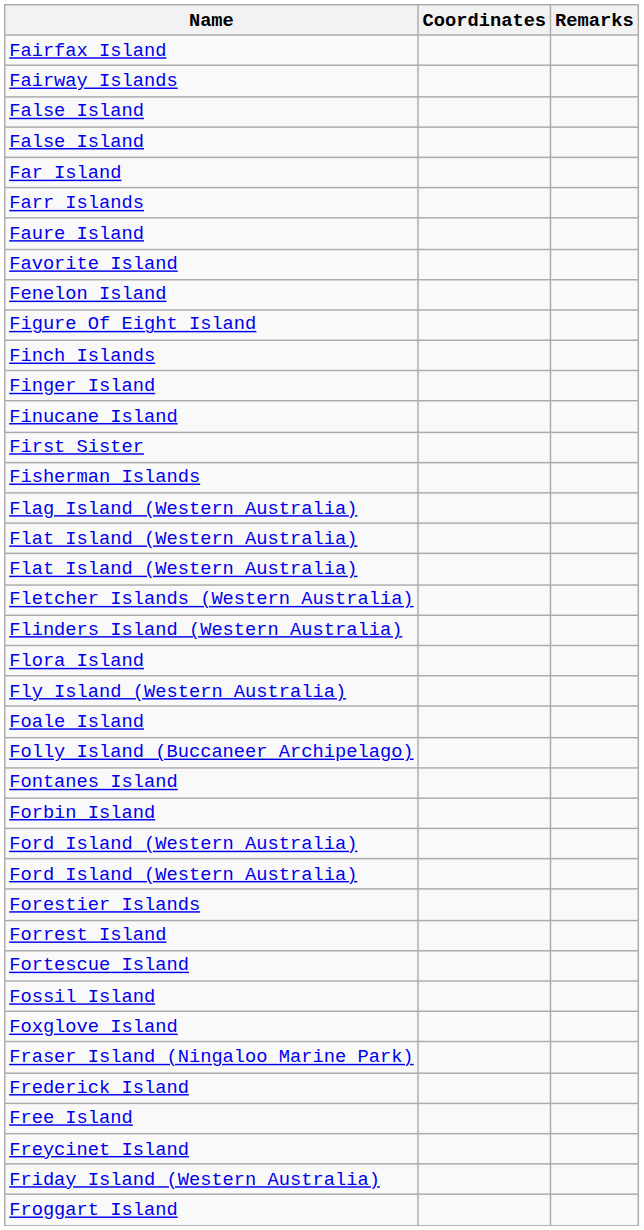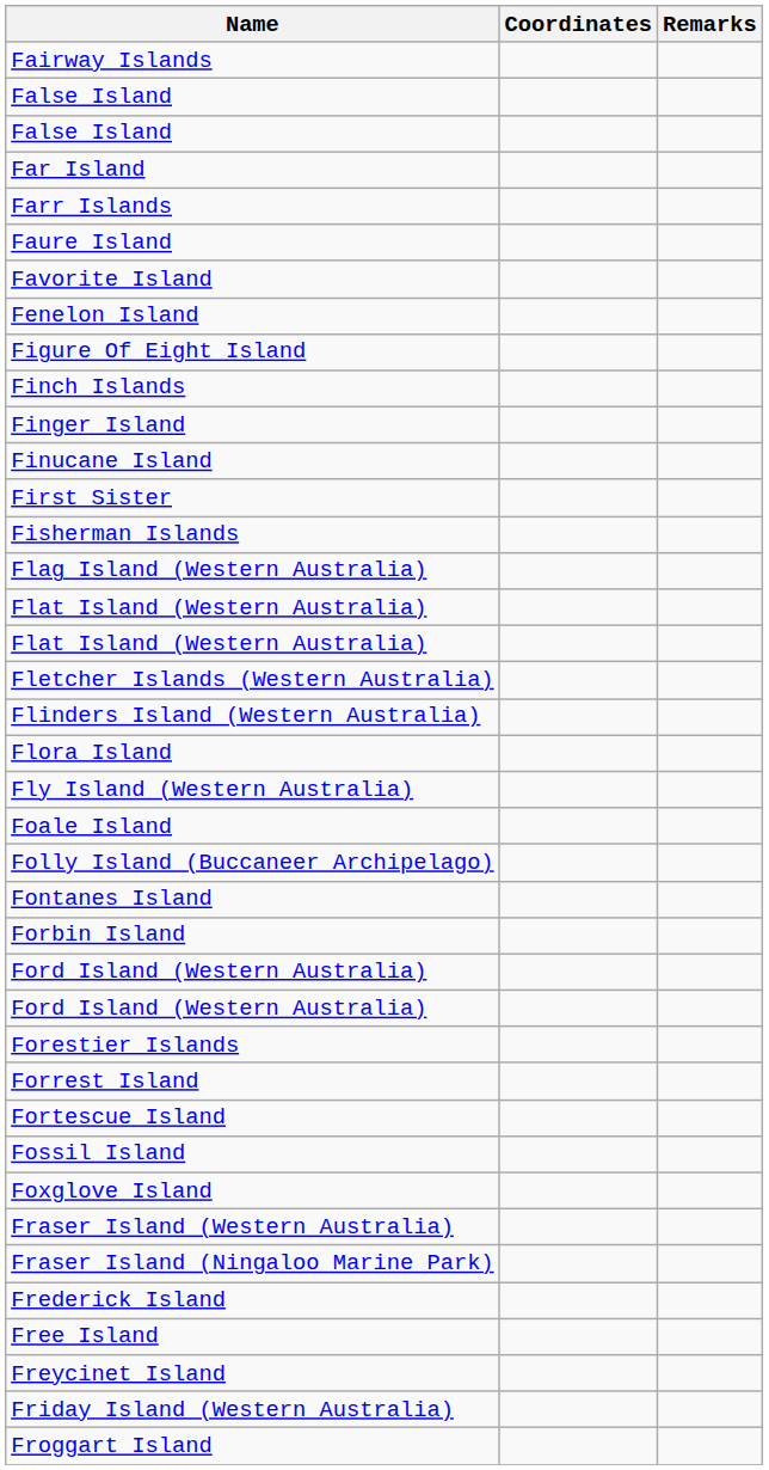 <table class="wikitable">
 <tr>
 <th>Name</th>
 <th>Coordinates</th>
 <th>Remarks</th>
-</tr>
-<tr>
-<td><a href='#'>Fairfax Island</a></td>
-<td></td>
-<td></td>
 </tr>
 <tr>
 <td><a href='#'>Fairway Islands</a></td>
 <td></td>
 <td></td>
 </tr>
 <tr>
 <td><a href='#'>False Island</a></td>
 <td></td>
 <td></td>
 </tr>
 <tr>
 <td><a href='#'>False Island</a></td>
 <td></td>
 <td></td>
 </tr>
 <tr>
 <td><a href='#'>Far Island</a></td>
 <td></td>
 <td></td>
 </tr>
 <tr>
 <td><a href='#'>Farr Islands</a></td>
 <td></td>
 <td></td>
 </tr>
 <tr>
 <td><a href='#'>Faure Island</a></td>
 <td></td>
 <td></td>
 </tr>
 <tr>
 <td><a href='#'>Favorite Island</a></td>
 <td></td>
 <td></td>
 </tr>
 <tr>
 <td><a href='#'>Fenelon Island</a></td>
 <td></td>
 <td></td>
 </tr>
 <tr>
 <td><a href='#'>Figure Of Eight Island</a></td>
 <td></td>
 <td></td>
 </tr>
 <tr>
 <td><a href='#'>Finch Islands</a></td>
 <td></td>
 <td></td>
 </tr>
 <tr>
 <td><a href='#'>Finger Island</a></td>
 <td></td>
 <td></td>
 </tr>
 <tr>
 <td><a href='#'>Finucane Island</a></td>
 <td></td>
 <td></td>
 </tr>
 <tr>
 <td><a href='#'>First Sister</a></td>
 <td></td>
 <td></td>
 </tr>
 <tr>
 <td><a href='#'>Fisherman Islands</a></td>
 <td></td>
 <td></td>
 </tr>
 <tr>
 <td><a href='#'>Flag Island (Western Australia)</a></td>
 <td></td>
 <td></td>
 </tr>
 <tr>
 <td><a href='#'>Flat Island (Western Australia)</a></td>
 <td></td>
 <td></td>
 </tr>
 <tr>
 <td><a href='#'>Flat Island (Western Australia)</a></td>
 <td></td>
 <td></td>
 </tr>
 <tr>
 <td><a href='#'>Fletcher Islands (Western Australia)</a></td>
 <td></td>
 <td></td>
 </tr>
 <tr>
 <td><a href='#'>Flinders Island (Western Australia)</a></td>
 <td></td>
 <td></td>
 </tr>
 <tr>
 <td><a href='#'>Flora Island</a></td>
 <td></td>
 <td></td>
 </tr>
 <tr>
 <td><a href='#'>Fly Island (Western Australia)</a></td>
 <td></td>
 <td></td>
 </tr>
 <tr>
 <td><a href='#'>Foale Island</a></td>
 <td></td>
 <td></td>
 </tr>
 <tr>
 <td><a href='#'>Folly Island (Buccaneer Archipelago)</a></td>
 <td></td>
 <td></td>
 </tr>
 <tr>
 <td><a href='#'>Fontanes Island</a></td>
 <td></td>
 <td></td>
 </tr>
 <tr>
 <td><a href='#'>Forbin Island</a></td>
 <td></td>
 <td></td>
 </tr>
 <tr>
 <td><a href='#'>Ford Island (Western Australia)</a></td>
 <td></td>
 <td></td>
 </tr>
 <tr>
 <td><a href='#'>Ford Island (Western Australia)</a></td>
 <td></td>
 <td></td>
 </tr>
 <tr>
 <td><a href='#'>Forestier Islands</a></td>
 <td></td>
 <td></td>
 </tr>
 <tr>
 <td><a href='#'>Forrest Island</a></td>
 <td></td>
 <td></td>
 </tr>
 <tr>
 <td><a href='#'>Fortescue Island</a></td>
 <td></td>
 <td></td>
 </tr>
 <tr>
 <td><a href='#'>Fossil Island</a></td>
 <td></td>
 <td></td>
 </tr>
 <tr>
 <td><a href='#'>Foxglove Island</a></td>
 <td></td>
 <td></td>
 </tr>
 <tr>
+<td><a href='#'>Fraser Island (Western Australia)</a></td>
+<td></td>
+<td></td>
+</tr>
+<tr>
 <td><a href='#'>Fraser Island (Ningaloo Marine Park)</a></td>
 <td></td>
 <td></td>
 </tr>
 <tr>
 <td><a href='#'>Frederick Island</a></td>
 <td></td>
 <td></td>
 </tr>
 <tr>
 <td><a href='#'>Free Island</a></td>
 <td></td>
 <td></td>
 </tr>
 <tr>
 <td><a href='#'>Freycinet Island</a></td>
 <td></td>
 <td></td>
 </tr>
 <tr>
 <td><a href='#'>Friday Island (Western Australia)</a></td>
 <td></td>
 <td></td>
 </tr>
 <tr>
 <td><a href='#'>Froggart Island</a></td>
 <td></td>
 <td></td>
 </tr>
 </table>
